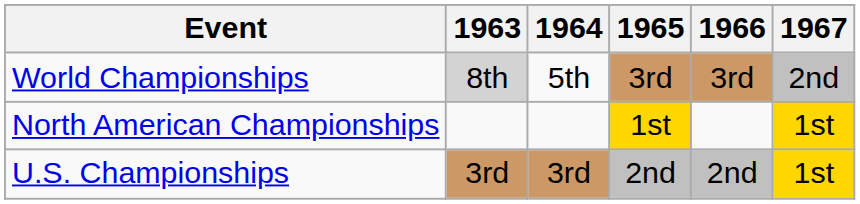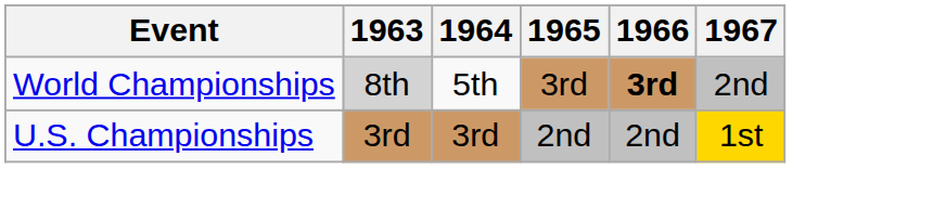 <table class="wikitable">
 <tr>
 <th>Event</th>
 <th>1963</th>
 <th>1964</th>
 <th>1965</th>
 <th>1966</th>
 <th>1967</th>
 </tr>
 <tr>
 <td><a href='#'>World Championships</a></td>
 <td align="center" style="background: lightgrey;">8th</td>
 <td align="center">5th</td>
 <td align="center" bgcolor="cc9966">3rd</td>
-<td align="center" bgcolor="cc9966">3rd</td>
+<td align="center" bgcolor="cc9966"><strong>3rd</strong></td>
 <td align="center" bgcolor="silver">2nd</td>
-</tr>
-<tr>
-<td><a href='#'>North American Championships</a></td>
-<td></td>
-<td></td>
-<td align="center" bgcolor="gold">1st</td>
-<td></td>
-<td align="center" bgcolor="gold">1st</td>
 </tr>
 <tr>
 <td><a href='#'>U.S. Championships</a></td>
 <td align="center" bgcolor="cc9966">3rd</td>
 <td align="center" bgcolor="cc9966">3rd</td>
 <td align="center" bgcolor="silver">2nd</td>
 <td align="center" bgcolor="silver">2nd</td>
 <td align="center" bgcolor="gold">1st</td>
 </tr>
 </table>
